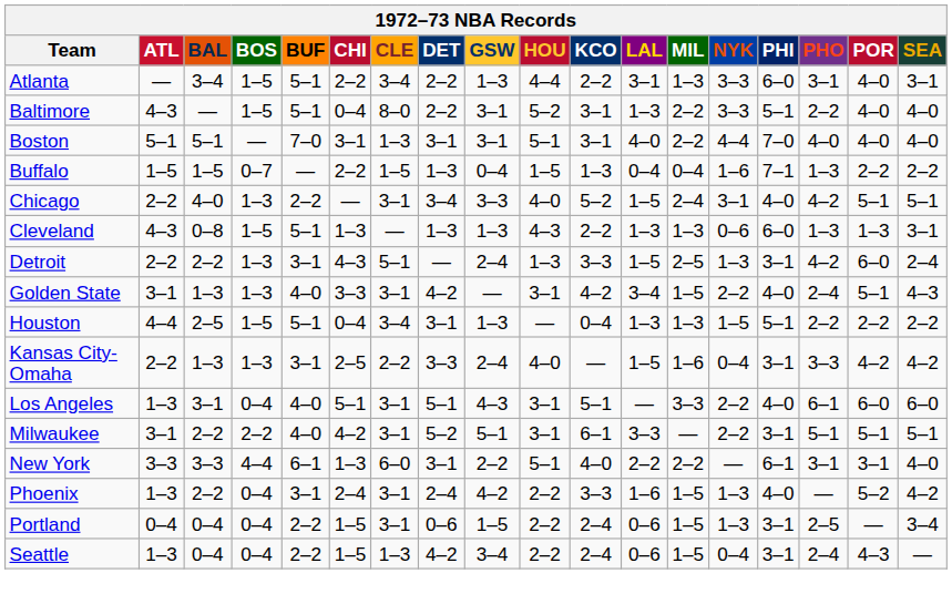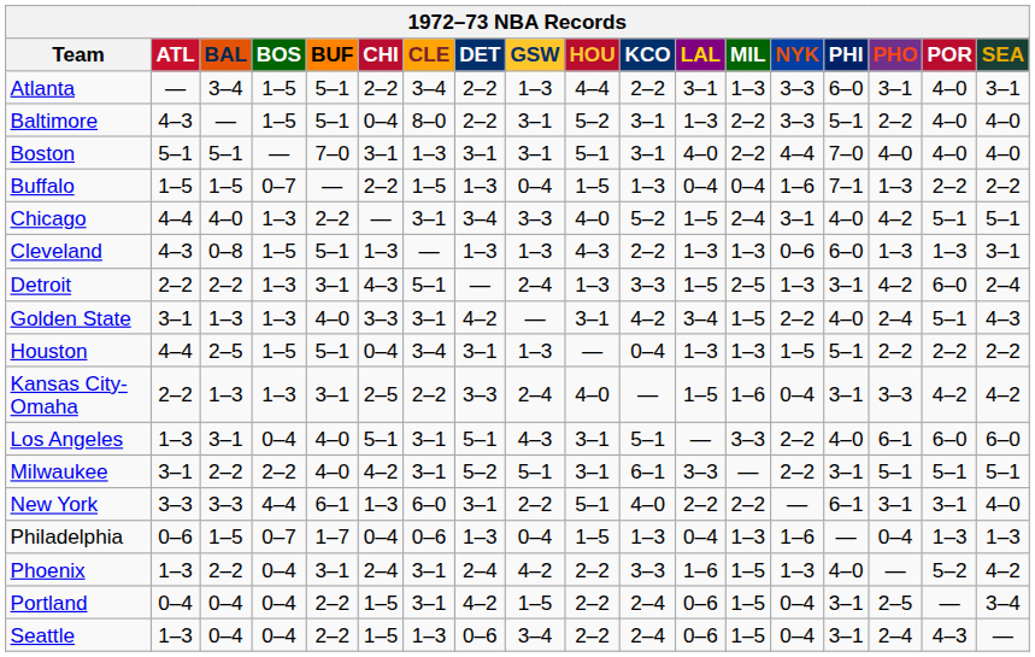 <table class="wikitable" style="font-size:95%; text-align:center;">
 <tr>
 <th colspan=18>1972–73 NBA Records</th>
 </tr>
 <tr>
 <th width=100>Team</th>
 <th style="background:#C90F2E;color:#FFFFFF;width=35">ATL</th>
 <th style="background:#E45206;color:#002854;width=35">BAL</th>
 <th style="background:#006400;color:#FFFFFF;width=35">BOS</th>
 <th style="background:#FF8201;color:#000000;width=35">BUF</th>
 <th style="background:#BA0C2F;color:#FFFFFF;width=35">CHI</th>
 <th style="background:#FFA402;color:#77222F;width=35">CLE</th>
 <th style="background:#012F6B;color:#FFFFFF;width=35">DET</th>
 <th style="background:#FFC62C;color:#012F6B;width=35">GSW</th>
 <th style="background:#BA0C2F;color:#FEC72E;width=35">HOU</th>
 <th style="background:#012F6B;color:#FFFFFF;width=35">KCO</th>
 <th style="background:#800080;color:#FFD700;width=35">LAL</th>
 <th style="background:#006400;color:#FFFFFF;width=35">MIL</th>
 <th style="background:#003EA4;color:#E35208;width=35">NYK</th>
 <th style="background:#012268;color:#FFFFFF;width=35">PHI</th>
 <th style="background:#702F8B;color:#FA4417;width=35">PHO</th>
 <th style="background:#BA0C2F;color:#FFFFFF;width=35">POR</th>
 <th style="background:#173F36;color:#EBAA00;width=35">SEA</th>
 </tr>
 <tr>
 <td style="text-align:left;"><a href='#'>Atlanta</a></td>
 <td>—</td>
 <td>3–4</td>
 <td>1–5</td>
 <td>5–1</td>
 <td>2–2</td>
 <td>3–4</td>
 <td>2–2</td>
 <td>1–3</td>
 <td>4–4</td>
 <td>2–2</td>
 <td>3–1</td>
 <td>1–3</td>
 <td>3–3</td>
 <td>6–0</td>
 <td>3–1</td>
 <td>4–0</td>
 <td>3–1</td>
 </tr>
 <tr>
 <td style="text-align:left;"><a href='#'>Baltimore</a></td>
 <td>4–3</td>
 <td>—</td>
 <td>1–5</td>
 <td>5–1</td>
 <td>0–4</td>
 <td>8–0</td>
 <td>2–2</td>
 <td>3–1</td>
 <td>5–2</td>
 <td>3–1</td>
 <td>1–3</td>
 <td>2–2</td>
 <td>3–3</td>
 <td>5–1</td>
 <td>2–2</td>
 <td>4–0</td>
 <td>4–0</td>
 </tr>
 <tr>
 <td style="text-align:left;"><a href='#'>Boston</a></td>
 <td>5–1</td>
 <td>5–1</td>
 <td>—</td>
 <td>7–0</td>
 <td>3–1</td>
 <td>1–3</td>
 <td>3–1</td>
 <td>3–1</td>
 <td>5–1</td>
 <td>3–1</td>
 <td>4–0</td>
 <td>2–2</td>
 <td>4–4</td>
 <td>7–0</td>
 <td>4–0</td>
 <td>4–0</td>
 <td>4–0</td>
 </tr>
 <tr>
 <td style="text-align:left;"><a href='#'>Buffalo</a></td>
 <td>1–5</td>
 <td>1–5</td>
 <td>0–7</td>
 <td>—</td>
 <td>2–2</td>
 <td>1–5</td>
 <td>1–3</td>
 <td>0–4</td>
 <td>1–5</td>
 <td>1–3</td>
 <td>0–4</td>
 <td>0–4</td>
 <td>1–6</td>
 <td>7–1</td>
 <td>1–3</td>
 <td>2–2</td>
 <td>2–2</td>
 </tr>
 <tr>
 <td style="text-align:left;"><a href='#'>Chicago</a></td>
-<td>2–2</td>
+<td>4–4</td>
 <td>4–0</td>
 <td>1–3</td>
 <td>2–2</td>
 <td>—</td>
 <td>3–1</td>
 <td>3–4</td>
 <td>3–3</td>
 <td>4–0</td>
 <td>5–2</td>
 <td>1–5</td>
 <td>2–4</td>
 <td>3–1</td>
 <td>4–0</td>
 <td>4–2</td>
 <td>5–1</td>
 <td>5–1</td>
 </tr>
 <tr>
 <td style="text-align:left;"><a href='#'>Cleveland</a></td>
 <td>4–3</td>
 <td>0–8</td>
 <td>1–5</td>
 <td>5–1</td>
 <td>1–3</td>
 <td>—</td>
 <td>1–3</td>
 <td>1–3</td>
 <td>4–3</td>
 <td>2–2</td>
 <td>1–3</td>
 <td>1–3</td>
 <td>0–6</td>
 <td>6–0</td>
 <td>1–3</td>
 <td>1–3</td>
 <td>3–1</td>
 </tr>
 <tr>
 <td style="text-align:left;"><a href='#'>Detroit</a></td>
 <td>2–2</td>
 <td>2–2</td>
 <td>1–3</td>
 <td>3–1</td>
 <td>4–3</td>
 <td>5–1</td>
 <td>—</td>
 <td>2–4</td>
 <td>1–3</td>
 <td>3–3</td>
 <td>1–5</td>
 <td>2–5</td>
 <td>1–3</td>
 <td>3–1</td>
 <td>4–2</td>
 <td>6–0</td>
 <td>2–4</td>
 </tr>
 <tr>
 <td style="text-align:left;"><a href='#'>Golden State</a></td>
 <td>3–1</td>
 <td>1–3</td>
 <td>1–3</td>
 <td>4–0</td>
 <td>3–3</td>
 <td>3–1</td>
 <td>4–2</td>
 <td>—</td>
 <td>3–1</td>
 <td>4–2</td>
 <td>3–4</td>
 <td>1–5</td>
 <td>2–2</td>
 <td>4–0</td>
 <td>2–4</td>
 <td>5–1</td>
 <td>4–3</td>
 </tr>
 <tr>
 <td style="text-align:left;"><a href='#'>Houston</a></td>
 <td>4–4</td>
 <td>2–5</td>
 <td>1–5</td>
 <td>5–1</td>
 <td>0–4</td>
 <td>3–4</td>
 <td>3–1</td>
 <td>1–3</td>
 <td>—</td>
 <td>0–4</td>
 <td>1–3</td>
 <td>1–3</td>
 <td>1–5</td>
 <td>5–1</td>
 <td>2–2</td>
 <td>2–2</td>
 <td>2–2</td>
 </tr>
 <tr>
 <td style="text-align:left;"><a href='#'>Kansas City-Omaha</a></td>
 <td>2–2</td>
 <td>1–3</td>
 <td>1–3</td>
 <td>3–1</td>
 <td>2–5</td>
 <td>2–2</td>
 <td>3–3</td>
 <td>2–4</td>
 <td>4–0</td>
 <td>—</td>
 <td>1–5</td>
 <td>1–6</td>
 <td>0–4</td>
 <td>3–1</td>
 <td>3–3</td>
 <td>4–2</td>
 <td>4–2</td>
 </tr>
 <tr>
 <td style="text-align:left;"><a href='#'>Los Angeles</a></td>
 <td>1–3</td>
 <td>3–1</td>
 <td>0–4</td>
 <td>4–0</td>
 <td>5–1</td>
 <td>3–1</td>
 <td>5–1</td>
 <td>4–3</td>
 <td>3–1</td>
 <td>5–1</td>
 <td>—</td>
 <td>3–3</td>
 <td>2–2</td>
 <td>4–0</td>
 <td>6–1</td>
 <td>6–0</td>
 <td>6–0</td>
 </tr>
 <tr>
 <td style="text-align:left;"><a href='#'>Milwaukee</a></td>
 <td>3–1</td>
 <td>2–2</td>
 <td>2–2</td>
 <td>4–0</td>
 <td>4–2</td>
 <td>3–1</td>
 <td>5–2</td>
 <td>5–1</td>
 <td>3–1</td>
 <td>6–1</td>
 <td>3–3</td>
 <td>—</td>
 <td>2–2</td>
 <td>3–1</td>
 <td>5–1</td>
 <td>5–1</td>
 <td>5–1</td>
 </tr>
 <tr>
 <td style="text-align:left;"><a href='#'>New York</a></td>
 <td>3–3</td>
 <td>3–3</td>
 <td>4–4</td>
 <td>6–1</td>
 <td>1–3</td>
 <td>6–0</td>
 <td>3–1</td>
 <td>2–2</td>
 <td>5–1</td>
 <td>4–0</td>
 <td>2–2</td>
 <td>2–2</td>
 <td>—</td>
 <td>6–1</td>
 <td>3–1</td>
 <td>3–1</td>
 <td>4–0</td>
 </tr>
 <tr>
+<td style="text-align:left;">Philadelphia</td>
+<td>0–6</td>
+<td>1–5</td>
+<td>0–7</td>
+<td>1–7</td>
+<td>0–4</td>
+<td>0–6</td>
+<td>1–3</td>
+<td>0–4</td>
+<td>1–5</td>
+<td>1–3</td>
+<td>0–4</td>
+<td>1–3</td>
+<td>1–6</td>
+<td>—</td>
+<td>0–4</td>
+<td>1–3</td>
+<td>1–3</td>
+</tr>
+<tr>
 <td style="text-align:left;"><a href='#'>Phoenix</a></td>
 <td>1–3</td>
 <td>2–2</td>
 <td>0–4</td>
 <td>3–1</td>
 <td>2–4</td>
 <td>3–1</td>
 <td>2–4</td>
 <td>4–2</td>
 <td>2–2</td>
 <td>3–3</td>
 <td>1–6</td>
 <td>1–5</td>
 <td>1–3</td>
 <td>4–0</td>
 <td>—</td>
 <td>5–2</td>
 <td>4–2</td>
 </tr>
 <tr>
 <td style="text-align:left;"><a href='#'>Portland</a></td>
 <td>0–4</td>
 <td>0–4</td>
 <td>0–4</td>
 <td>2–2</td>
 <td>1–5</td>
 <td>3–1</td>
-<td>0–6</td>
+<td>4–2</td>
 <td>1–5</td>
 <td>2–2</td>
 <td>2–4</td>
 <td>0–6</td>
 <td>1–5</td>
-<td>1–3</td>
+<td>0–4</td>
 <td>3–1</td>
 <td>2–5</td>
 <td>—</td>
 <td>3–4</td>
 </tr>
 <tr>
 <td style="text-align:left;"><a href='#'>Seattle</a></td>
 <td>1–3</td>
 <td>0–4</td>
 <td>0–4</td>
 <td>2–2</td>
 <td>1–5</td>
 <td>1–3</td>
-<td>4–2</td>
+<td>0–6</td>
 <td>3–4</td>
 <td>2–2</td>
 <td>2–4</td>
 <td>0–6</td>
 <td>1–5</td>
 <td>0–4</td>
 <td>3–1</td>
 <td>2–4</td>
 <td>4–3</td>
 <td>—</td>
 </tr>
 </table>
